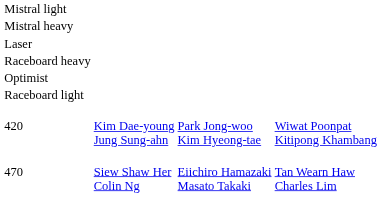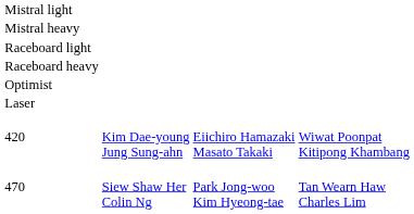 <table>
 <tr>
 <td>Mistral light<br></td>
 <td></td>
 <td></td>
 <td></td>
 </tr>
 <tr>
 <td>Mistral heavy<br></td>
 <td></td>
 <td></td>
 <td></td>
 </tr>
 <tr>
-<td>Laser<br></td>
+<td>Raceboard light<br></td>
 <td></td>
 <td></td>
 <td></td>
 </tr>
 <tr>
 <td>Raceboard heavy<br></td>
 <td></td>
 <td></td>
 <td></td>
 </tr>
 <tr>
 <td>Optimist<br></td>
 <td></td>
 <td></td>
 <td></td>
 </tr>
 <tr>
-<td>Raceboard light<br></td>
+<td>Laser<br></td>
 <td></td>
 <td></td>
 <td></td>
 </tr>
 <tr>
 <td>420<br></td>
 <td><br><a href='#'>Kim Dae-young</a><br><a href='#'>Jung Sung-ahn</a></td>
-<td><br><a href='#'>Park Jong-woo</a><br><a href='#'>Kim Hyeong-tae</a></td>
+<td><br><a href='#'>Eiichiro Hamazaki</a><br><a href='#'>Masato Takaki</a></td>
 <td><br><a href='#'>Wiwat Poonpat</a><br><a href='#'>Kitipong Khambang</a></td>
 </tr>
 <tr>
 <td>470<br></td>
 <td><br><a href='#'>Siew Shaw Her</a><br><a href='#'>Colin Ng</a></td>
-<td><br><a href='#'>Eiichiro Hamazaki</a><br><a href='#'>Masato Takaki</a></td>
+<td><br><a href='#'>Park Jong-woo</a><br><a href='#'>Kim Hyeong-tae</a></td>
 <td><br><a href='#'>Tan Wearn Haw</a><br><a href='#'>Charles Lim</a></td>
 </tr>
 </table>
